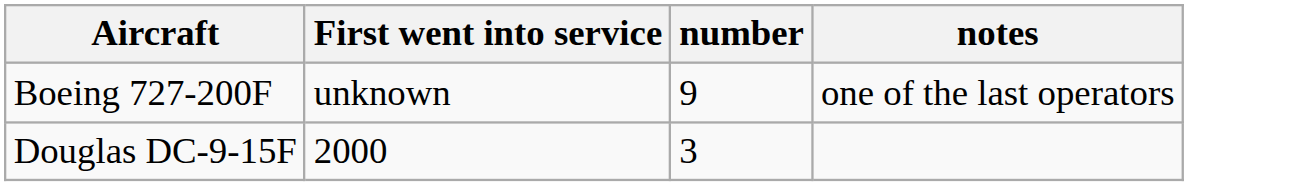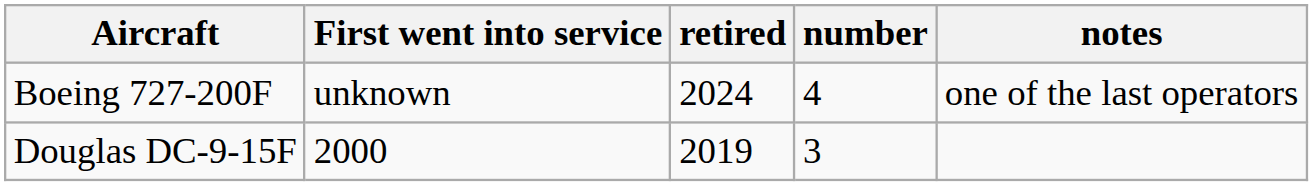 <table class="wikitable">
 <tr>
 <th>Aircraft</th>
 <th>First went into service</th>
+<th>retired</th>
 <th>number</th>
 <th>notes</th>
 </tr>
 <tr>
 <td>Boeing 727-200F</td>
 <td>unknown</td>
-<td>9</td>
+<td>2024</td>
+<td>4</td>
 <td>one of the last operators</td>
 </tr>
 <tr>
 <td>Douglas DC-9-15F</td>
 <td>2000</td>
+<td>2019</td>
 <td>3</td>
 <td></td>
 </tr>
 </table>
